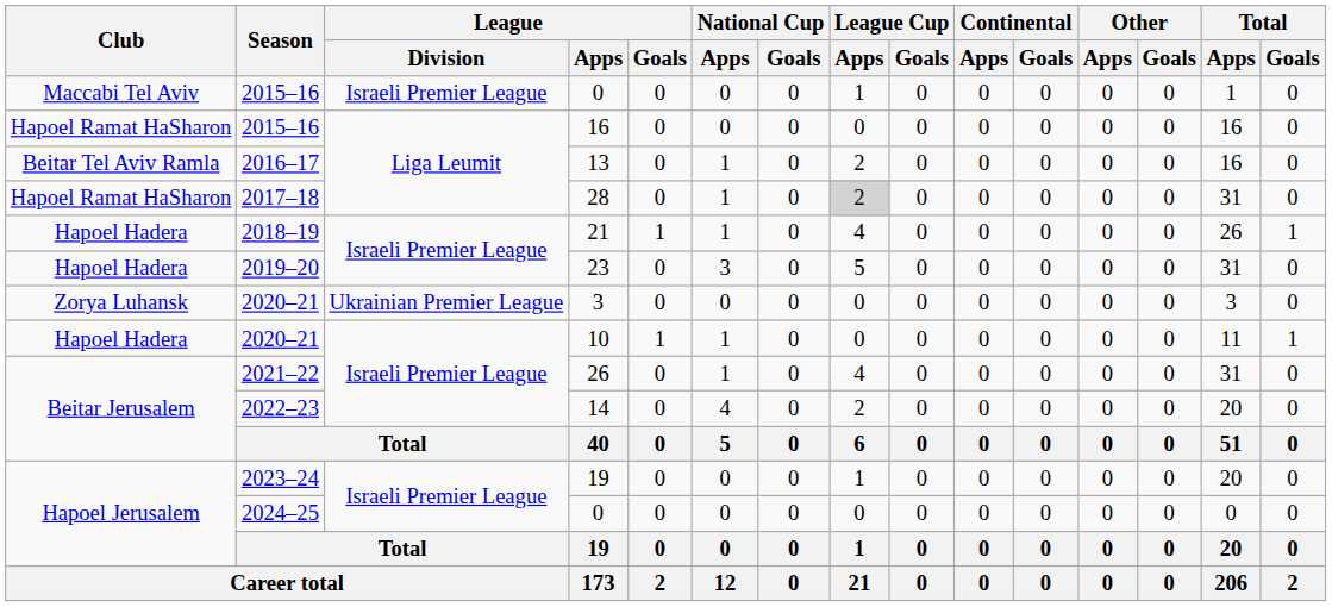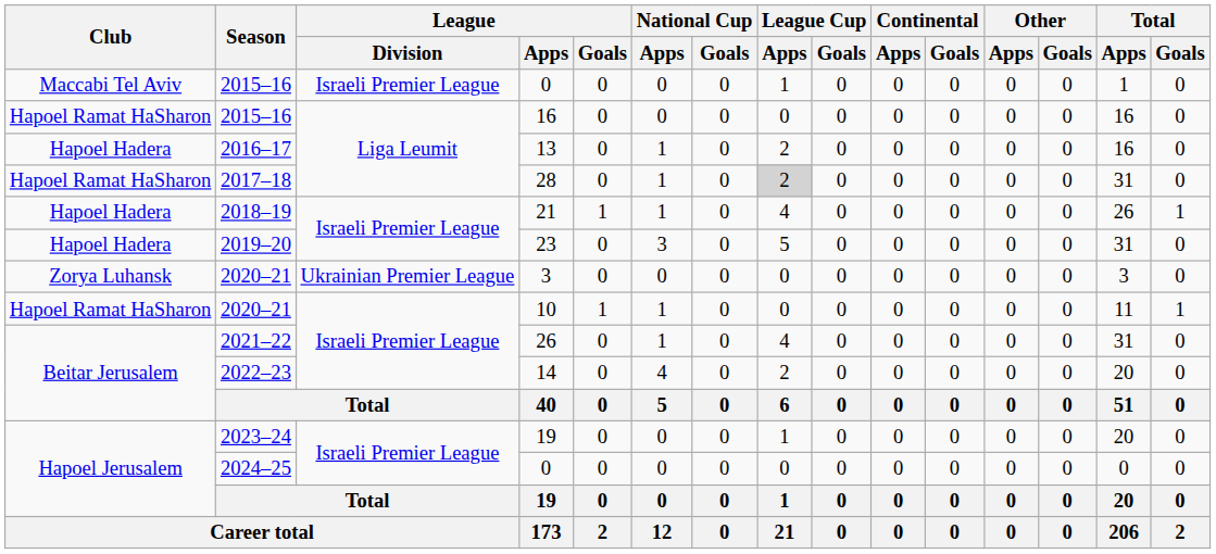 <table class="wikitable" style="text-align: center">
 <tr>
 <th rowspan="2">Club</th>
 <th rowspan="2">Season</th>
 <th colspan="3">League</th>
 <th colspan="2">National Cup</th>
 <th colspan="2">League Cup</th>
 <th colspan="2">Continental</th>
 <th colspan="2">Other</th>
 <th colspan="2">Total</th>
 </tr>
 <tr>
 <th>Division</th>
 <th>Apps</th>
 <th>Goals</th>
 <th>Apps</th>
 <th>Goals</th>
 <th>Apps</th>
 <th>Goals</th>
 <th>Apps</th>
 <th>Goals</th>
 <th>Apps</th>
 <th>Goals</th>
 <th>Apps</th>
 <th>Goals</th>
 </tr>
 <tr>
 <td><a href='#'>Maccabi Tel Aviv</a></td>
 <td><a href='#'>2015–16</a></td>
 <td><a href='#'>Israeli Premier League</a></td>
 <td>0</td>
 <td>0</td>
 <td>0</td>
 <td>0</td>
 <td>1</td>
 <td>0</td>
 <td>0</td>
 <td>0</td>
 <td>0</td>
 <td>0</td>
 <td>1</td>
 <td>0</td>
 </tr>
 <tr>
 <td><a href='#'>Hapoel Ramat HaSharon</a></td>
 <td><a href='#'>2015–16</a></td>
 <td rowspan="3"><a href='#'>Liga Leumit</a></td>
 <td>16</td>
 <td>0</td>
 <td>0</td>
 <td>0</td>
 <td>0</td>
 <td>0</td>
 <td>0</td>
 <td>0</td>
 <td>0</td>
 <td>0</td>
 <td>16</td>
 <td>0</td>
 </tr>
 <tr>
-<td><a href='#'>Beitar Tel Aviv Ramla</a></td>
+<td><a href='#'>Hapoel Hadera</a></td>
 <td><a href='#'>2016–17</a></td>
 <td>13</td>
 <td>0</td>
 <td>1</td>
 <td>0</td>
 <td>2</td>
 <td>0</td>
 <td>0</td>
 <td>0</td>
 <td>0</td>
 <td>0</td>
 <td>16</td>
 <td>0</td>
 </tr>
 <tr>
 <td><a href='#'>Hapoel Ramat HaSharon</a></td>
 <td><a href='#'>2017–18</a></td>
 <td>28</td>
 <td>0</td>
 <td>1</td>
 <td>0</td>
 <td style="background: lightgrey;">2</td>
 <td>0</td>
 <td>0</td>
 <td>0</td>
 <td>0</td>
 <td>0</td>
 <td>31</td>
 <td>0</td>
 </tr>
 <tr>
 <td><a href='#'>Hapoel Hadera</a></td>
 <td><a href='#'>2018–19</a></td>
 <td rowspan="2"><a href='#'>Israeli Premier League</a></td>
 <td>21</td>
 <td>1</td>
 <td>1</td>
 <td>0</td>
 <td>4</td>
 <td>0</td>
 <td>0</td>
 <td>0</td>
 <td>0</td>
 <td>0</td>
 <td>26</td>
 <td>1</td>
 </tr>
 <tr>
 <td><a href='#'>Hapoel Hadera</a></td>
 <td><a href='#'>2019–20</a></td>
 <td>23</td>
 <td>0</td>
 <td>3</td>
 <td>0</td>
 <td>5</td>
 <td>0</td>
 <td>0</td>
 <td>0</td>
 <td>0</td>
 <td>0</td>
 <td>31</td>
 <td>0</td>
 </tr>
 <tr>
 <td><a href='#'>Zorya Luhansk</a></td>
 <td><a href='#'>2020–21</a></td>
 <td rowspan="1"><a href='#'>Ukrainian Premier League</a></td>
 <td>3</td>
 <td>0</td>
 <td>0</td>
 <td>0</td>
 <td>0</td>
 <td>0</td>
 <td>0</td>
 <td>0</td>
 <td>0</td>
 <td>0</td>
 <td>3</td>
 <td>0</td>
 </tr>
 <tr>
-<td><a href='#'>Hapoel Hadera</a></td>
+<td><a href='#'>Hapoel Ramat HaSharon</a></td>
 <td><a href='#'>2020–21</a></td>
 <td rowspan="3"><a href='#'>Israeli Premier League</a></td>
 <td>10</td>
 <td>1</td>
 <td>1</td>
 <td>0</td>
 <td>0</td>
 <td>0</td>
 <td>0</td>
 <td>0</td>
 <td>0</td>
 <td>0</td>
 <td>11</td>
 <td>1</td>
 </tr>
 <tr>
 <td rowspan="3"><a href='#'>Beitar Jerusalem</a></td>
 <td><a href='#'>2021–22</a></td>
 <td>26</td>
 <td>0</td>
 <td>1</td>
 <td>0</td>
 <td>4</td>
 <td>0</td>
 <td>0</td>
 <td>0</td>
 <td>0</td>
 <td>0</td>
 <td>31</td>
 <td>0</td>
 </tr>
 <tr>
 <td><a href='#'>2022–23</a></td>
 <td>14</td>
 <td>0</td>
 <td>4</td>
 <td>0</td>
 <td>2</td>
 <td>0</td>
 <td>0</td>
 <td>0</td>
 <td>0</td>
 <td>0</td>
 <td>20</td>
 <td>0</td>
 </tr>
 <tr>
 <th colspan="2">Total</th>
 <th>40</th>
 <th>0</th>
 <th>5</th>
 <th>0</th>
 <th>6</th>
 <th>0</th>
 <th>0</th>
 <th>0</th>
 <th>0</th>
 <th>0</th>
 <th>51</th>
 <th>0</th>
 </tr>
 <tr>
 <td rowspan="3"><a href='#'>Hapoel Jerusalem</a></td>
 <td><a href='#'>2023–24</a></td>
 <td rowspan="2"><a href='#'>Israeli Premier League</a></td>
 <td>19</td>
 <td>0</td>
 <td>0</td>
 <td>0</td>
 <td>1</td>
 <td>0</td>
 <td>0</td>
 <td>0</td>
 <td>0</td>
 <td>0</td>
 <td>20</td>
 <td>0</td>
 </tr>
 <tr>
 <td><a href='#'>2024–25</a></td>
 <td>0</td>
 <td>0</td>
 <td>0</td>
 <td>0</td>
 <td>0</td>
 <td>0</td>
 <td>0</td>
 <td>0</td>
 <td>0</td>
 <td>0</td>
 <td>0</td>
 <td>0</td>
 </tr>
 <tr>
 <th colspan="2">Total</th>
 <th>19</th>
 <th>0</th>
 <th>0</th>
 <th>0</th>
 <th>1</th>
 <th>0</th>
 <th>0</th>
 <th>0</th>
 <th>0</th>
 <th>0</th>
 <th>20</th>
 <th>0</th>
 </tr>
 <tr>
 <th colspan="3"><strong>Career total</strong></th>
 <th>173</th>
 <th>2</th>
 <th>12</th>
 <th>0</th>
 <th>21</th>
 <th>0</th>
 <th>0</th>
 <th>0</th>
 <th>0</th>
 <th>0</th>
 <th>206</th>
 <th>2</th>
 </tr>
 </table>
